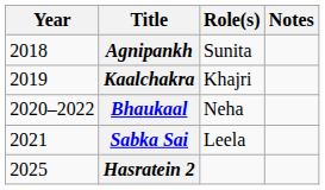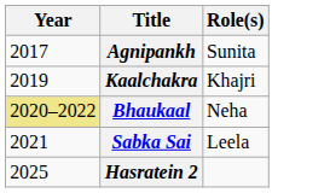 <table class="wikitable plainrowheaders sortable" style="margin-right: 0;">
 <tr>
 <th scope="col">Year</th>
 <th scope="col">Title</th>
 <th scope="col" class="unsortable">Role(s)</th>
-<th scope="col" class="unsortable">Notes</th>
 </tr>
 <tr>
-<td>2018</td>
+<td>2017</td>
 <th scope="row"><em>Agnipankh</em></th>
 <td>Sunita</td>
-<td></td>
 </tr>
 <tr>
 <td>2019</td>
 <th scope="row"><em>Kaalchakra</em></th>
 <td>Khajri</td>
-<td></td>
 </tr>
 <tr>
-<td>2020–2022</td>
+<td style="background: khaki;">2020–2022</td>
 <th scope="row"><em><a href='#'>Bhaukaal</a></em></th>
 <td>Neha</td>
-<td></td>
 </tr>
 <tr>
 <td>2021</td>
 <th scope="row"><em><a href='#'>Sabka Sai</a></em></th>
 <td>Leela</td>
-<td></td>
 </tr>
 <tr>
 <td>2025</td>
 <th scope="row"><em>Hasratein 2</em></th>
 <td></td>
-<td></td>
 </tr>
 </table>
